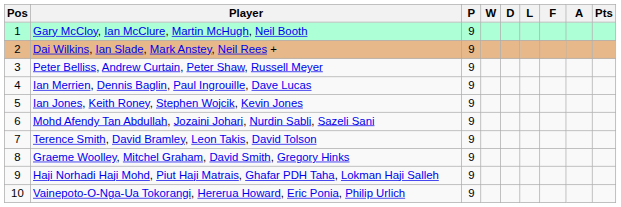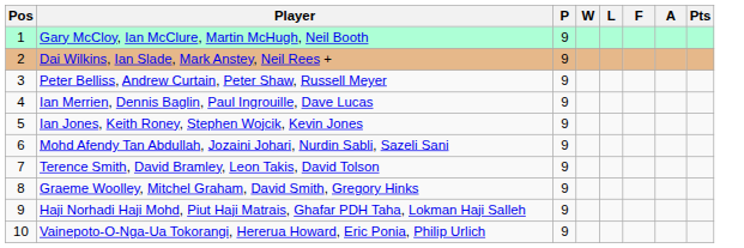 <table class="wikitable" style="font-size: 100%">
 <tr>
 <th width=20>Pos</th>
 <th width=600>Player</th>
 <th width=20>P</th>
 <th width=20>W</th>
-<th width=20>D</th>
 <th width=20>L</th>
 <th width=30>F</th>
 <th width=30>A</th>
 <th width=20>Pts</th>
 </tr>
 <tr align=center style="background: #ADFFD6;">
 <td>1</td>
 <td align="left"> <a href='#'>Gary McCloy</a>, <a href='#'>Ian McClure</a>, <a href='#'>Martin McHugh</a>, <a href='#'>Neil Booth</a></td>
 <td>9</td>
-<td></td>
 <td></td>
 <td></td>
 <td></td>
 <td></td>
 <td></td>
 </tr>
 <tr align=center style="background: #E6B88A;">
 <td>2</td>
 <td align="left"> <a href='#'>Dai Wilkins</a>, <a href='#'>Ian Slade</a>, <a href='#'>Mark Anstey</a>, <a href='#'>Neil Rees</a>  +</td>
 <td>9</td>
 <td></td>
 <td></td>
 <td></td>
 <td></td>
 <td></td>
-<td></td>
 </tr>
 <tr align=center>
 <td>3</td>
 <td align="left"> <a href='#'>Peter Belliss</a>, <a href='#'>Andrew Curtain</a>, <a href='#'>Peter Shaw</a>, <a href='#'>Russell Meyer</a></td>
 <td>9</td>
-<td></td>
 <td></td>
 <td></td>
 <td></td>
 <td></td>
 <td></td>
 </tr>
 <tr align=center>
 <td>4</td>
 <td align="left"> <a href='#'>Ian Merrien</a>, <a href='#'>Dennis Baglin</a>, <a href='#'>Paul Ingrouille</a>, <a href='#'>Dave Lucas</a></td>
 <td>9</td>
 <td></td>
 <td></td>
 <td></td>
 <td></td>
 <td></td>
-<td></td>
 </tr>
 <tr align=center>
 <td>5</td>
 <td align="left"> <a href='#'>Ian Jones</a>, <a href='#'>Keith Roney</a>, <a href='#'>Stephen Wojcik</a>, <a href='#'>Kevin Jones</a></td>
 <td>9</td>
-<td></td>
 <td></td>
 <td></td>
 <td></td>
 <td></td>
 <td></td>
 </tr>
 <tr align=center>
 <td>6</td>
 <td align="left"> <a href='#'>Mohd Afendy Tan Abdullah</a>, <a href='#'>Jozaini Johari</a>, <a href='#'>Nurdin Sabli</a>, <a href='#'>Sazeli Sani</a></td>
 <td>9</td>
 <td></td>
 <td></td>
 <td></td>
 <td></td>
 <td></td>
-<td></td>
 </tr>
 <tr align=center>
 <td>7</td>
 <td align="left"> <a href='#'>Terence Smith</a>, <a href='#'>David Bramley</a>, <a href='#'>Leon Takis</a>, <a href='#'>David Tolson</a></td>
 <td>9</td>
-<td></td>
 <td></td>
 <td></td>
 <td></td>
 <td></td>
 <td></td>
 </tr>
 <tr align=center>
 <td>8</td>
 <td align="left"> <a href='#'>Graeme Woolley</a>, <a href='#'>Mitchel Graham</a>, <a href='#'>David Smith</a>, <a href='#'>Gregory Hinks</a></td>
 <td>9</td>
 <td></td>
 <td></td>
 <td></td>
 <td></td>
 <td></td>
-<td></td>
 </tr>
 <tr align=center>
 <td>9</td>
 <td align="left"> <a href='#'>Haji Norhadi Haji Mohd</a>, <a href='#'>Piut Haji Matrais</a>, <a href='#'>Ghafar PDH Taha</a>, <a href='#'>Lokman Haji Salleh</a></td>
 <td>9</td>
-<td></td>
 <td></td>
 <td></td>
 <td></td>
 <td></td>
 <td></td>
 </tr>
 <tr align=center>
 <td>10</td>
 <td align="left"> <a href='#'>Vainepoto-O-Nga-Ua Tokorangi</a>, <a href='#'>Hererua Howard</a>, <a href='#'>Eric Ponia</a>, <a href='#'>Philip Urlich</a></td>
 <td>9</td>
 <td></td>
 <td></td>
 <td></td>
 <td></td>
 <td></td>
-<td></td>
 </tr>
 </table>
